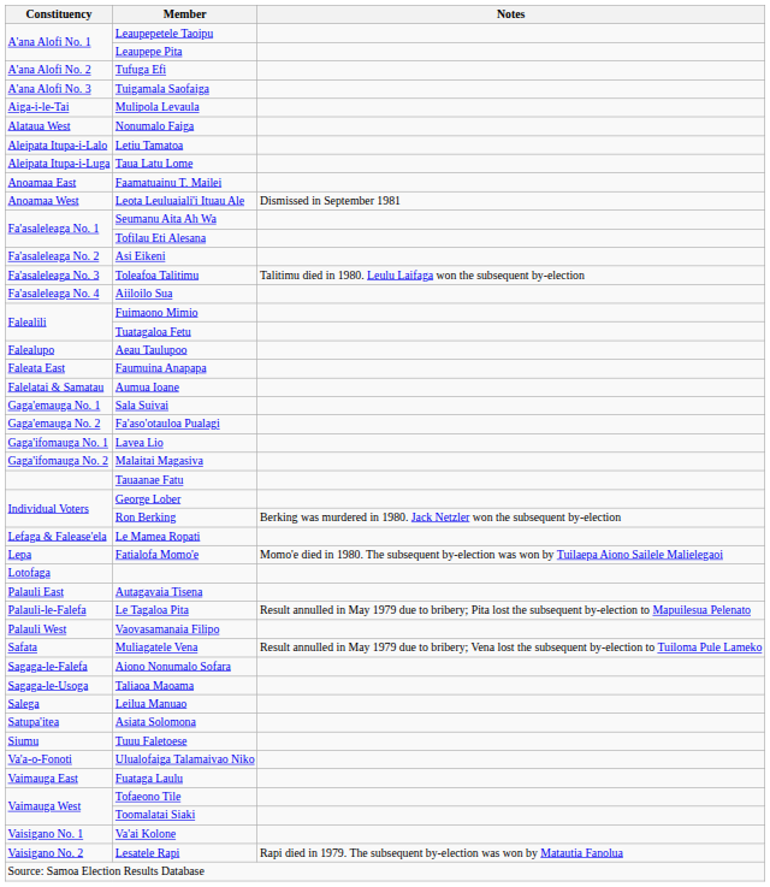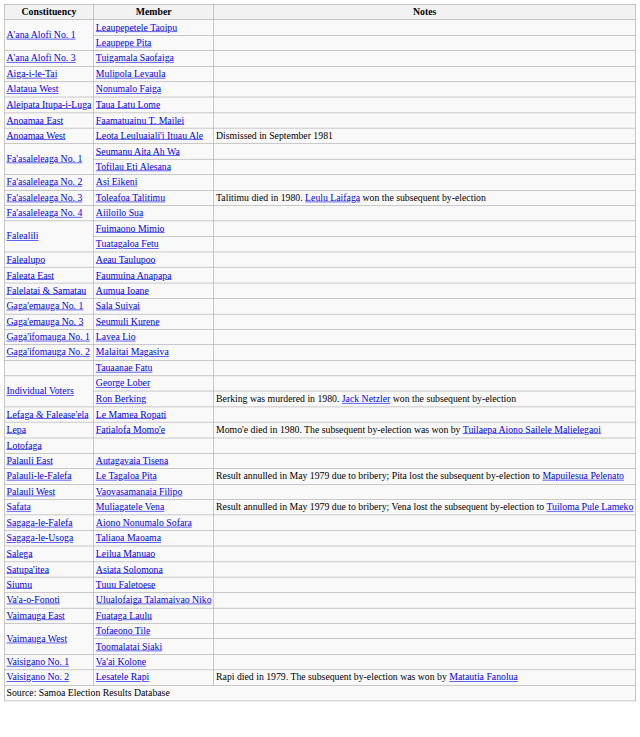 <table class="wikitable sortable">
 <tr>
 <th>Constituency</th>
 <th>Member</th>
 <th>Notes</th>
 </tr>
 <tr>
 <td rowspan=2><a href='#'>A'ana Alofi No. 1</a></td>
 <td><a href='#'>Leaupepetele Taoipu</a></td>
 <td></td>
 </tr>
 <tr>
 <td><a href='#'>Leaupepe Pita</a></td>
 <td></td>
 </tr>
 <tr>
-<td><a href='#'>A'ana Alofi No. 2</a></td>
-<td><a href='#'>Tufuga Efi</a></td>
-<td></td>
-</tr>
-<tr>
 <td><a href='#'>A'ana Alofi No. 3</a></td>
 <td><a href='#'>Tuigamala Saofaiga</a></td>
 <td></td>
 </tr>
 <tr>
 <td><a href='#'>Aiga-i-le-Tai</a></td>
 <td><a href='#'>Mulipola Levaula</a></td>
 <td></td>
 </tr>
 <tr>
 <td><a href='#'>Alataua West</a></td>
 <td><a href='#'>Nonumalo Faiga</a></td>
-<td></td>
-</tr>
-<tr>
-<td><a href='#'>Aleipata Itupa-i-Lalo</a></td>
-<td><a href='#'>Letiu Tamatoa</a></td>
 <td></td>
 </tr>
 <tr>
 <td><a href='#'>Aleipata Itupa-i-Luga</a></td>
 <td><a href='#'>Taua Latu Lome</a></td>
 <td></td>
 </tr>
 <tr>
 <td><a href='#'>Anoamaa East</a></td>
 <td><a href='#'>Faamatuainu T. Mailei</a></td>
 <td></td>
 </tr>
 <tr>
 <td><a href='#'>Anoamaa West</a></td>
 <td><a href='#'>Leota Leuluaiali'i Ituau Ale</a></td>
 <td>Dismissed in September 1981</td>
 </tr>
 <tr>
 <td rowspan=2><a href='#'>Fa'asaleleaga No. 1</a></td>
 <td><a href='#'>Seumanu Aita Ah Wa</a></td>
 <td></td>
 </tr>
 <tr>
 <td><a href='#'>Tofilau Eti Alesana</a></td>
 <td></td>
 </tr>
 <tr>
 <td><a href='#'>Fa'asaleleaga No. 2</a></td>
 <td><a href='#'>Asi Eikeni</a></td>
 <td></td>
 </tr>
 <tr>
 <td><a href='#'>Fa'asaleleaga No. 3</a></td>
 <td><a href='#'>Toleafoa Talitimu</a></td>
 <td>Talitimu died in 1980. <a href='#'>Leulu Laifaga</a> won the subsequent by-election</td>
 </tr>
 <tr>
 <td><a href='#'>Fa'asaleleaga No. 4</a></td>
 <td><a href='#'>Aiiloilo Sua</a></td>
 <td></td>
 </tr>
 <tr>
 <td rowspan=2><a href='#'>Falealili</a></td>
 <td><a href='#'>Fuimaono Mimio</a></td>
 <td></td>
 </tr>
 <tr>
 <td><a href='#'>Tuatagaloa Fetu</a></td>
 <td></td>
 </tr>
 <tr>
 <td><a href='#'>Falealupo</a></td>
 <td><a href='#'>Aeau Taulupoo</a></td>
 <td></td>
 </tr>
 <tr>
 <td><a href='#'>Faleata East</a></td>
 <td><a href='#'>Faumuina Anapapa</a></td>
 <td></td>
 </tr>
 <tr>
 <td><a href='#'>Falelatai & Samatau</a></td>
 <td><a href='#'>Aumua Ioane</a></td>
 <td></td>
 </tr>
 <tr>
 <td><a href='#'>Gaga'emauga No. 1</a></td>
 <td><a href='#'>Sala Suivai</a></td>
 <td></td>
 </tr>
 <tr>
-<td><a href='#'>Gaga'emauga No. 2</a></td>
-<td><a href='#'>Fa'aso'otauloa Pualagi</a></td>
+<td><a href='#'>Gaga'emauga No. 3</a></td>
+<td><a href='#'>Seumuli Kurene</a></td>
 <td></td>
 </tr>
 <tr>
 <td><a href='#'>Gaga'ifomauga No. 1</a></td>
 <td><a href='#'>Lavea Lio</a></td>
 <td></td>
 </tr>
 <tr>
 <td><a href='#'>Gaga'ifomauga No. 2</a></td>
 <td><a href='#'>Malaitai Magasiva</a></td>
 <td></td>
 </tr>
 <tr>
 <td></td>
 <td><a href='#'>Tauaanae Fatu</a></td>
 <td></td>
 </tr>
 <tr>
 <td rowspan=2><a href='#'>Individual Voters</a></td>
 <td><a href='#'>George Lober</a></td>
 <td></td>
 </tr>
 <tr>
 <td><a href='#'>Ron Berking</a></td>
 <td>Berking was murdered in 1980. <a href='#'>Jack Netzler</a> won the subsequent by-election</td>
 </tr>
 <tr>
 <td><a href='#'>Lefaga & Falease'ela</a></td>
 <td><a href='#'>Le Mamea Ropati</a></td>
 <td></td>
 </tr>
 <tr>
 <td><a href='#'>Lepa</a></td>
 <td><a href='#'>Fatialofa Momo'e</a></td>
 <td>Momo'e died in 1980. The subsequent by-election was won by <a href='#'>Tuilaepa Aiono Sailele Malielegaoi</a></td>
 </tr>
 <tr>
 <td><a href='#'>Lotofaga</a></td>
 <td></td>
 <td></td>
 </tr>
 <tr>
 <td><a href='#'>Palauli East</a></td>
 <td><a href='#'>Autagavaia Tisena</a></td>
 <td></td>
 </tr>
 <tr>
 <td><a href='#'>Palauli-le-Falefa</a></td>
 <td><a href='#'>Le Tagaloa Pita</a></td>
 <td>Result annulled in May 1979 due to bribery; Pita lost the subsequent by-election to <a href='#'>Mapuilesua Pelenato</a></td>
 </tr>
 <tr>
 <td><a href='#'>Palauli West</a></td>
 <td><a href='#'>Vaovasamanaia Filipo</a></td>
 <td></td>
 </tr>
 <tr>
 <td><a href='#'>Safata</a></td>
 <td><a href='#'>Muliagatele Vena</a></td>
 <td>Result annulled in May 1979 due to bribery; Vena lost the subsequent by-election to <a href='#'>Tuiloma Pule Lameko</a></td>
 </tr>
 <tr>
 <td><a href='#'>Sagaga-le-Falefa</a></td>
 <td><a href='#'>Aiono Nonumalo Sofara</a></td>
 <td></td>
 </tr>
 <tr>
 <td><a href='#'>Sagaga-le-Usoga</a></td>
 <td><a href='#'>Taliaoa Maoama</a></td>
 <td></td>
 </tr>
 <tr>
 <td><a href='#'>Salega</a></td>
 <td><a href='#'>Leilua Manuao</a></td>
 <td></td>
 </tr>
 <tr>
 <td><a href='#'>Satupa'itea</a></td>
 <td><a href='#'>Asiata Solomona</a></td>
 <td></td>
 </tr>
 <tr>
 <td><a href='#'>Siumu</a></td>
 <td><a href='#'>Tuuu Faletoese</a></td>
 <td></td>
 </tr>
 <tr>
 <td><a href='#'>Va'a-o-Fonoti</a></td>
 <td><a href='#'>Ulualofaiga Talamaivao Niko</a></td>
 <td></td>
 </tr>
 <tr>
 <td><a href='#'>Vaimauga East</a></td>
 <td><a href='#'>Fuataga Laulu</a></td>
 <td></td>
 </tr>
 <tr>
 <td rowspan=2><a href='#'>Vaimauga West</a></td>
 <td><a href='#'>Tofaeono Tile</a></td>
 <td></td>
 </tr>
 <tr>
 <td><a href='#'>Toomalatai Siaki</a></td>
 <td></td>
 </tr>
 <tr>
 <td><a href='#'>Vaisigano No. 1</a></td>
 <td><a href='#'>Va'ai Kolone</a></td>
 <td></td>
 </tr>
 <tr>
 <td><a href='#'>Vaisigano No. 2</a></td>
 <td><a href='#'>Lesatele Rapi</a></td>
 <td>Rapi died in 1979. The subsequent by-election was won by <a href='#'>Matautia Fanolua</a></td>
 </tr>
 <tr class=sortbottom>
 <td colspan=3>Source: Samoa Election Results Database</td>
 </tr>
 </table>
